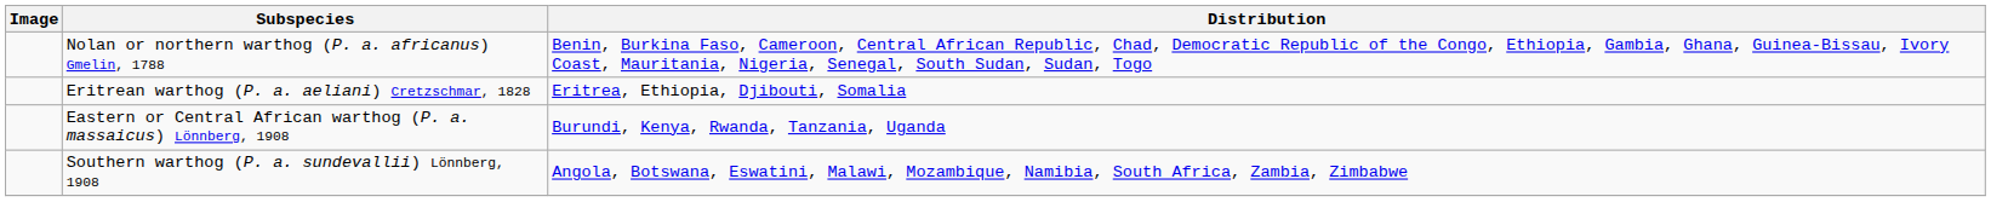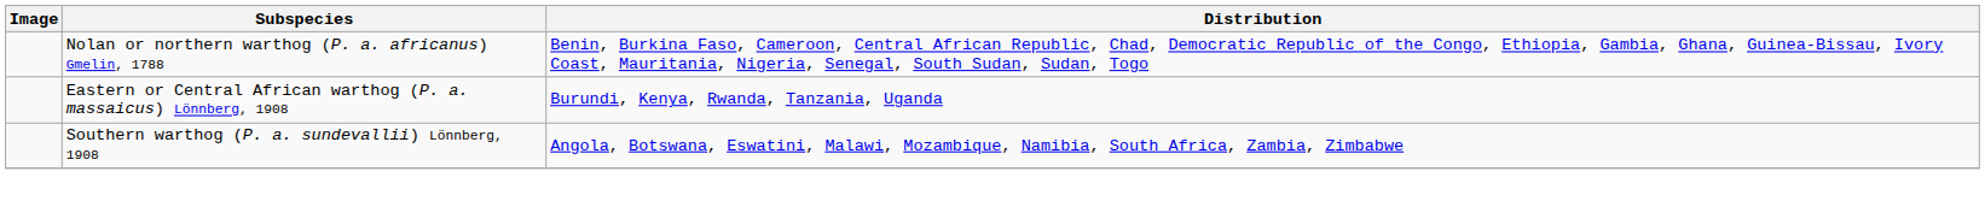 <table class="wikitable ">
 <tr>
 <th>Image</th>
 <th>Subspecies</th>
 <th>Distribution</th>
 </tr>
 <tr>
 <td></td>
 <td>Nolan or northern warthog (<em>P. a. africanus</em>) <small><a href='#'>Gmelin</a>, 1788</small></td>
 <td><a href='#'>Benin</a>, <a href='#'>Burkina Faso</a>, <a href='#'>Cameroon</a>, <a href='#'>Central African Republic</a>, <a href='#'>Chad</a>, <a href='#'>Democratic Republic of the Congo</a>, <a href='#'>Ethiopia</a>, <a href='#'>Gambia</a>, <a href='#'>Ghana</a>, <a href='#'>Guinea-Bissau</a>, <a href='#'>Ivory Coast</a>, <a href='#'>Mauritania</a>, <a href='#'>Nigeria</a>, <a href='#'>Senegal</a>, <a href='#'>South Sudan</a>, <a href='#'>Sudan</a>, <a href='#'>Togo</a></td>
-</tr>
-<tr>
-<td></td>
-<td>Eritrean warthog (<em>P. a. aeliani</em>) <small><a href='#'>Cretzschmar</a>, 1828</small></td>
-<td><a href='#'>Eritrea</a>, Ethiopia, <a href='#'>Djibouti</a>, <a href='#'>Somalia</a></td>
 </tr>
 <tr>
 <td></td>
 <td>Eastern or Central African warthog (<em>P. a. massaicus</em>) <small><a href='#'>Lönnberg</a>, 1908</small></td>
 <td><a href='#'>Burundi</a>, <a href='#'>Kenya</a>, <a href='#'>Rwanda</a>, <a href='#'>Tanzania</a>, <a href='#'>Uganda</a></td>
 </tr>
 <tr>
 <td></td>
 <td>Southern warthog (<em>P. a. sundevallii</em>) <small>Lönnberg, 1908</small></td>
 <td><a href='#'>Angola</a>, <a href='#'>Botswana</a>, <a href='#'>Eswatini</a>, <a href='#'>Malawi</a>, <a href='#'>Mozambique</a>, <a href='#'>Namibia</a>, <a href='#'>South Africa</a>, <a href='#'>Zambia</a>, <a href='#'>Zimbabwe</a></td>
 </tr>
 <tr>
 </tr>
 </table>
